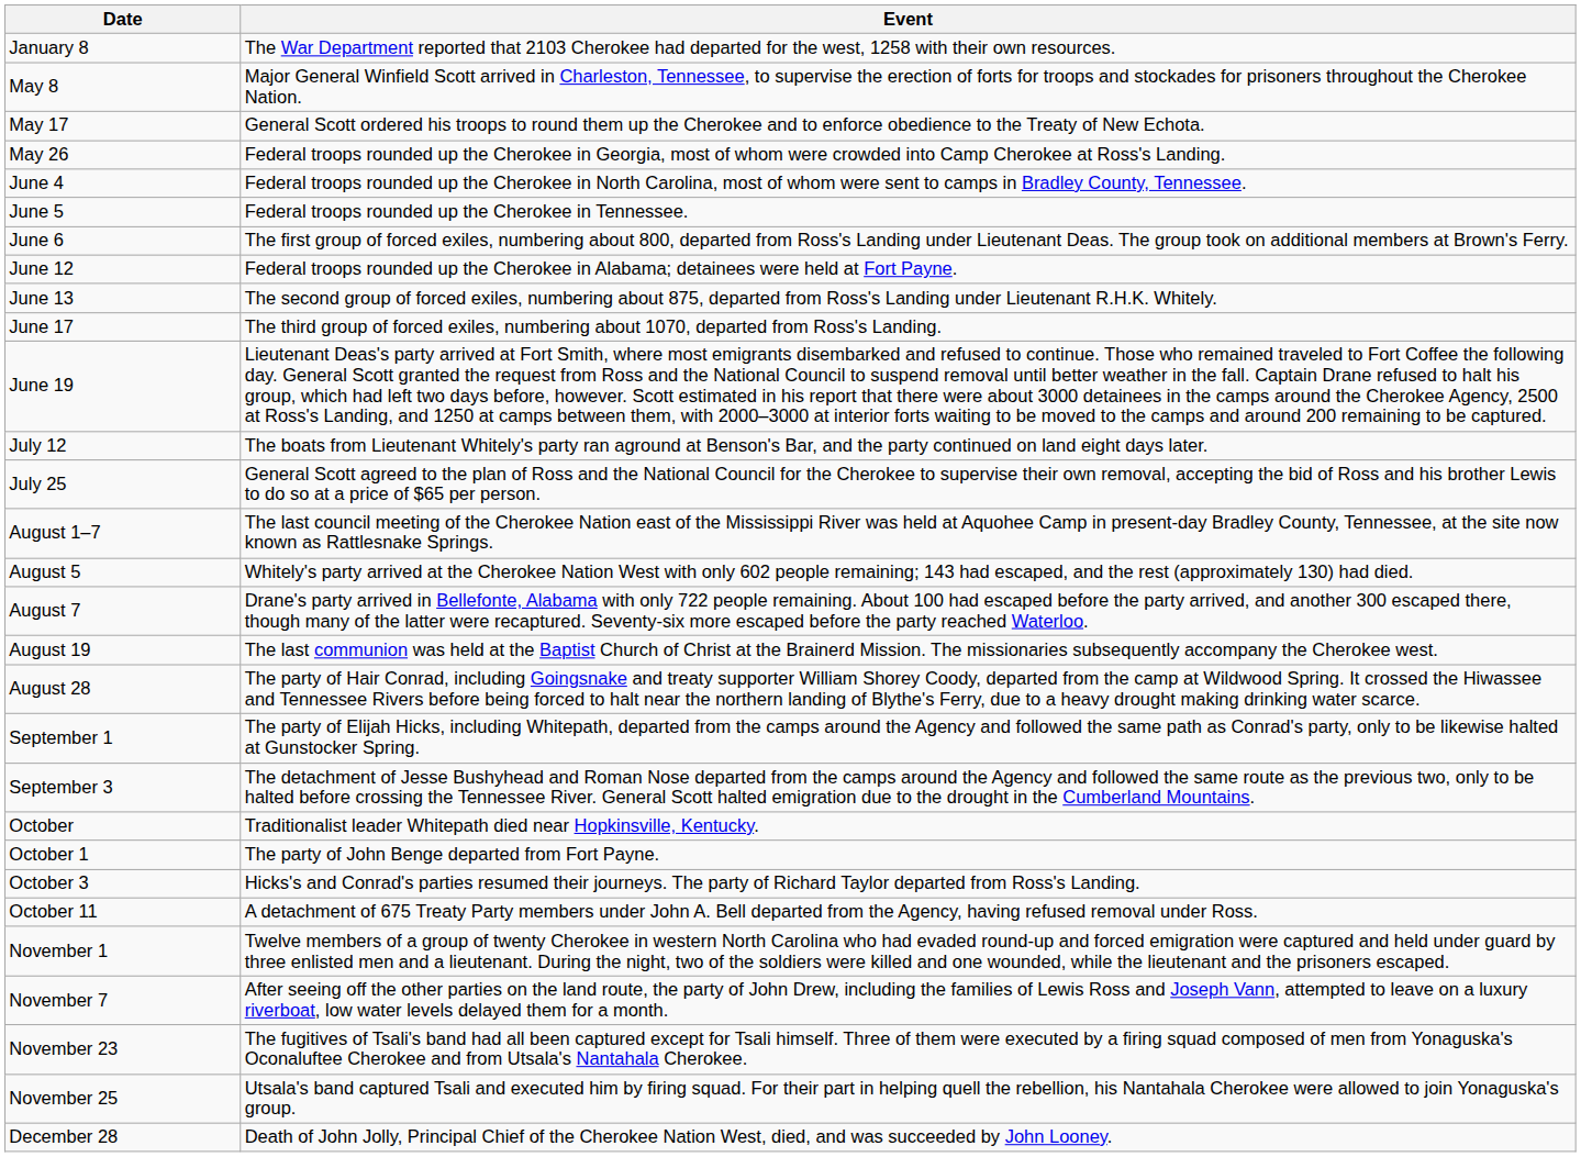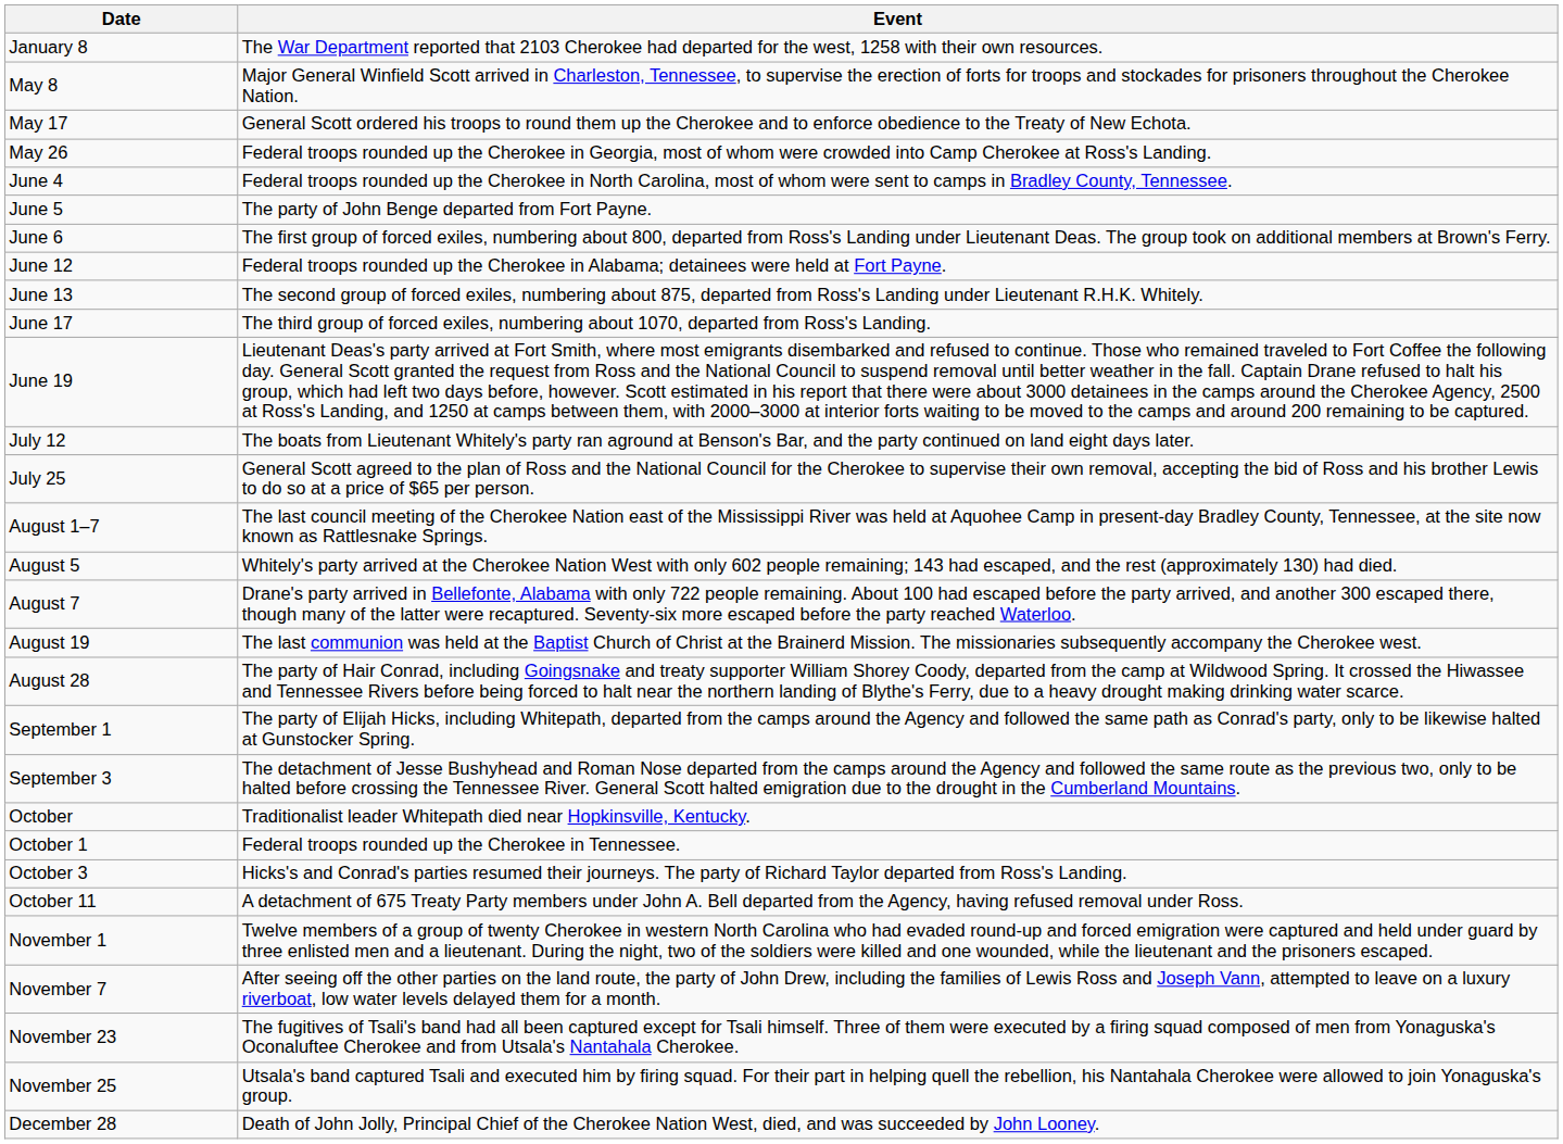 <table class="wikitable" width="70%">
 <tr>
 <th style="width:15%">Date</th>
 <th>Event</th>
 </tr>
 <tr>
 <td>January 8</td>
 <td>The <a href='#'>War Department</a> reported that 2103 Cherokee had departed for the west, 1258 with their own resources.</td>
 </tr>
 <tr>
 <td>May 8</td>
 <td>Major General Winfield Scott arrived in <a href='#'>Charleston, Tennessee</a>, to supervise the erection of forts for troops and stockades for prisoners throughout the Cherokee Nation.</td>
 </tr>
 <tr>
 <td>May 17</td>
 <td>General Scott ordered his troops to round them up the Cherokee and to enforce obedience to the Treaty of New Echota.</td>
 </tr>
 <tr>
 <td>May 26</td>
 <td>Federal troops rounded up the Cherokee in Georgia, most of whom were crowded into Camp Cherokee at Ross's Landing.</td>
 </tr>
 <tr>
 <td>June 4</td>
 <td>Federal troops rounded up the Cherokee in North Carolina, most of whom were sent to camps in <a href='#'>Bradley County, Tennessee</a>.</td>
 </tr>
 <tr>
 <td>June 5</td>
-<td>Federal troops rounded up the Cherokee in Tennessee.</td>
+<td>The party of John Benge departed from Fort Payne.</td>
 </tr>
 <tr>
 <td>June 6</td>
 <td>The first group of forced exiles, numbering about 800, departed from Ross's Landing under Lieutenant Deas. The group took on additional members at Brown's Ferry.</td>
 </tr>
 <tr>
 <td>June 12</td>
 <td>Federal troops rounded up the Cherokee in Alabama; detainees were held at <a href='#'>Fort Payne</a>.</td>
 </tr>
 <tr>
 <td>June 13</td>
 <td>The second group of forced exiles, numbering about 875, departed from Ross's Landing under Lieutenant R.H.K. Whitely.</td>
 </tr>
 <tr>
 <td>June 17</td>
 <td>The third group of forced exiles, numbering about 1070, departed from Ross's Landing.</td>
 </tr>
 <tr>
 <td>June 19</td>
 <td>Lieutenant Deas's party arrived at Fort Smith, where most emigrants disembarked and refused to continue. Those who remained traveled to Fort Coffee the following day. General Scott granted the request from Ross and the National Council to suspend removal until better weather in the fall. Captain Drane refused to halt his group, which had left two days before, however. Scott estimated in his report that there were about 3000 detainees in the camps around the Cherokee Agency, 2500 at Ross's Landing, and 1250 at camps between them, with 2000–3000 at interior forts waiting to be moved to the camps and around 200 remaining to be captured.</td>
 </tr>
 <tr>
 <td>July 12</td>
 <td>The boats from Lieutenant Whitely's party ran aground at Benson's Bar, and the party continued on land eight days later.</td>
 </tr>
 <tr>
 <td>July 25</td>
 <td>General Scott agreed to the plan of Ross and the National Council for the Cherokee to supervise their own removal, accepting the bid of Ross and his brother Lewis to do so at a price of $65 per person.</td>
 </tr>
 <tr>
 <td>August 1–7</td>
 <td>The last council meeting of the Cherokee Nation east of the Mississippi River was held at Aquohee Camp in present-day Bradley County, Tennessee, at the site now known as Rattlesnake Springs.</td>
 </tr>
 <tr>
 <td>August 5</td>
 <td>Whitely's party arrived at the Cherokee Nation West with only 602 people remaining; 143 had escaped, and the rest (approximately 130) had died.</td>
 </tr>
 <tr>
 <td>August 7</td>
 <td>Drane's party arrived in <a href='#'>Bellefonte, Alabama</a> with only 722 people remaining. About 100 had escaped before the party arrived, and another 300 escaped there, though many of the latter were recaptured. Seventy-six more escaped before the party reached <a href='#'>Waterloo</a>.</td>
 </tr>
 <tr>
 <td>August 19</td>
 <td>The last <a href='#'>communion</a> was held at the <a href='#'>Baptist</a> Church of Christ at the Brainerd Mission. The missionaries subsequently accompany the Cherokee west.</td>
 </tr>
 <tr>
 <td>August 28</td>
 <td>The party of Hair Conrad, including <a href='#'>Goingsnake</a> and treaty supporter William Shorey Coody, departed from the camp at Wildwood Spring. It crossed the Hiwassee and Tennessee Rivers before being forced to halt near the northern landing of Blythe's Ferry, due to a heavy drought making drinking water scarce.</td>
 </tr>
 <tr>
 <td>September 1</td>
 <td>The party of Elijah Hicks, including Whitepath, departed from the camps around the Agency and followed the same path as Conrad's party, only to be likewise halted at Gunstocker Spring.</td>
 </tr>
 <tr>
 <td>September 3</td>
 <td>The detachment of Jesse Bushyhead and Roman Nose departed from the camps around the Agency and followed the same route as the previous two, only to be halted before crossing the Tennessee River. General Scott halted emigration due to the drought in the <a href='#'>Cumberland Mountains</a>.</td>
 </tr>
 <tr>
 <td>October</td>
 <td>Traditionalist leader Whitepath died near <a href='#'>Hopkinsville, Kentucky</a>.</td>
 </tr>
 <tr>
 <td>October 1</td>
-<td>The party of John Benge departed from Fort Payne.</td>
+<td>Federal troops rounded up the Cherokee in Tennessee.</td>
 </tr>
 <tr>
 <td>October 3</td>
 <td>Hicks's and Conrad's parties resumed their journeys. The party of Richard Taylor departed from Ross's Landing.</td>
 </tr>
 <tr>
 <td>October 11</td>
 <td>A detachment of 675 Treaty Party members under John A. Bell departed from the Agency, having refused removal under Ross.</td>
 </tr>
 <tr>
 <td>November 1</td>
 <td>Twelve members of a group of twenty Cherokee in western North Carolina who had evaded round-up and forced emigration were captured and held under guard by three enlisted men and a lieutenant. During the night, two of the soldiers were killed and one wounded, while the lieutenant and the prisoners escaped.</td>
 </tr>
 <tr>
 <td>November 7</td>
 <td>After seeing off the other parties on the land route, the party of John Drew, including the families of Lewis Ross and <a href='#'>Joseph Vann</a>, attempted to leave on a luxury <a href='#'>riverboat</a>, low water levels delayed them for a month.</td>
 </tr>
 <tr>
 <td>November 23</td>
 <td>The fugitives of Tsali's band had all been captured except for Tsali himself. Three of them were executed by a firing squad composed of men from Yonaguska's Oconaluftee Cherokee and from Utsala's <a href='#'>Nantahala</a> Cherokee.</td>
 </tr>
 <tr>
 <td>November 25</td>
 <td>Utsala's band captured Tsali and executed him by firing squad. For their part in helping quell the rebellion, his Nantahala Cherokee were allowed to join Yonaguska's group.</td>
 </tr>
 <tr>
 <td>December 28</td>
 <td>Death of John Jolly, Principal Chief of the Cherokee Nation West, died, and was succeeded by <a href='#'>John Looney</a>.</td>
 </tr>
 </table>
